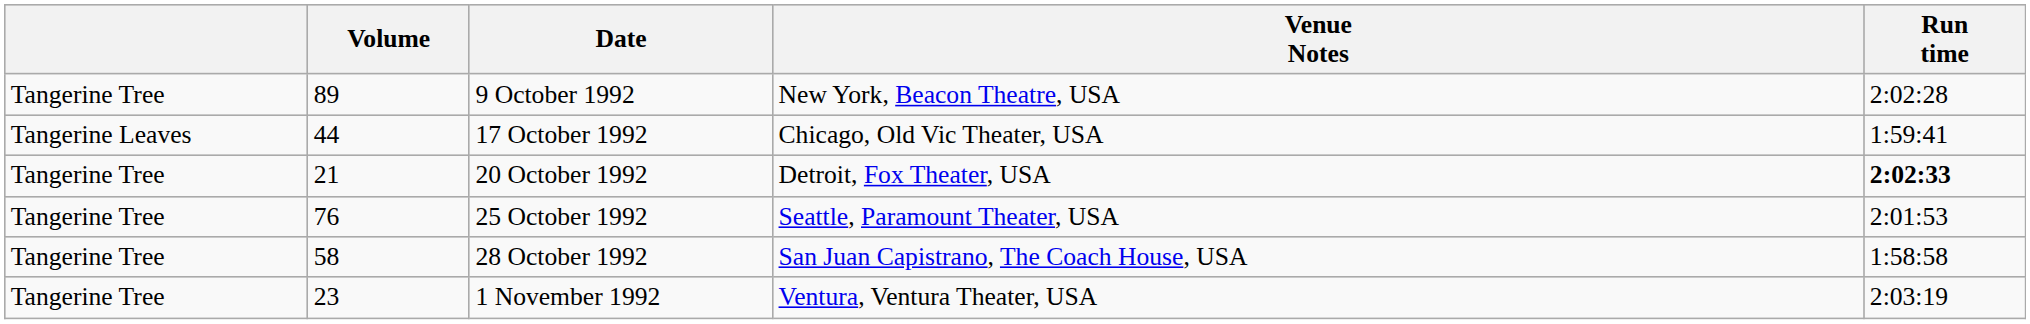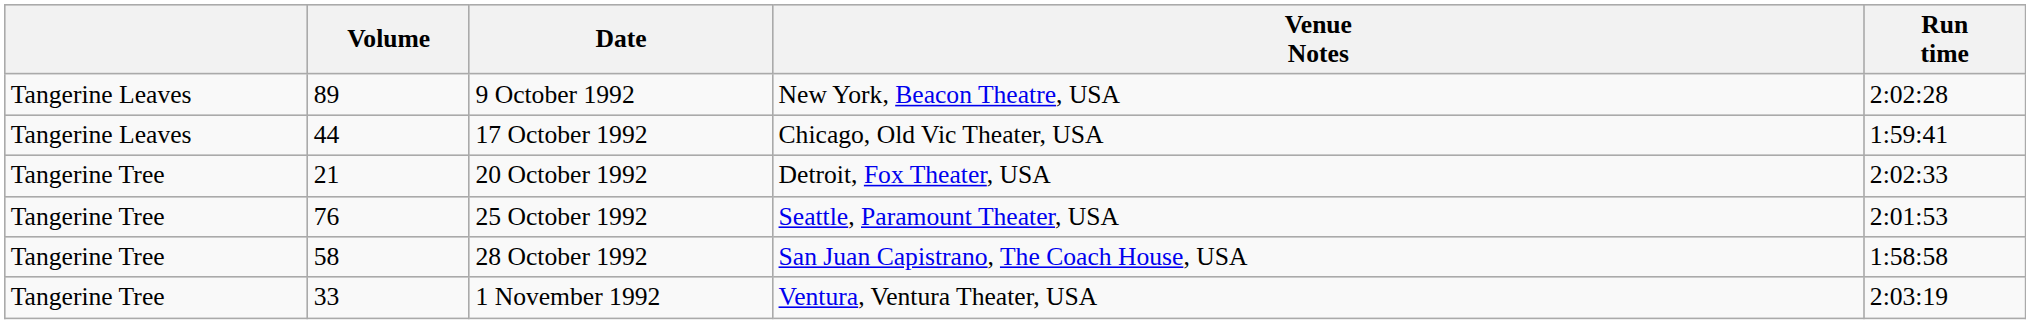 <table class="wikitable" style="width: 100%;">
 <tr>
 <th style="width: 15%;"></th>
 <th style="width: 8%;">Volume</th>
 <th style="width: 15%;">Date</th>
 <th>Venue<br>Notes</th>
 <th style="width: 8%;">Run<br>time</th>
 </tr>
 <tr>
-<td>Tangerine Tree</td>
+<td>Tangerine Leaves</td>
 <td>89</td>
 <td>9 October 1992</td>
 <td>New York, <a href='#'>Beacon Theatre</a>, USA</td>
 <td>2:02:28</td>
 </tr>
 <tr>
 <td>Tangerine Leaves</td>
 <td>44</td>
 <td>17 October 1992</td>
 <td>Chicago, Old Vic Theater, USA</td>
 <td>1:59:41</td>
 </tr>
 <tr>
 <td>Tangerine Tree</td>
 <td>21</td>
 <td>20 October 1992</td>
 <td>Detroit, <a href='#'>Fox Theater</a>, USA</td>
-<td><strong>2:02:33</strong></td>
+<td>2:02:33</td>
 </tr>
 <tr>
 <td>Tangerine Tree</td>
 <td>76</td>
 <td>25 October 1992</td>
 <td><a href='#'>Seattle</a>, <a href='#'>Paramount Theater</a>, USA</td>
 <td>2:01:53</td>
 </tr>
 <tr>
 <td>Tangerine Tree</td>
 <td>58</td>
 <td>28 October 1992</td>
 <td><a href='#'>San Juan Capistrano</a>, <a href='#'>The Coach House</a>, USA</td>
 <td>1:58:58</td>
 </tr>
 <tr>
 <td>Tangerine Tree</td>
-<td>23</td>
+<td>33</td>
 <td>1 November 1992</td>
 <td><a href='#'>Ventura</a>, Ventura Theater, USA</td>
 <td>2:03:19</td>
 </tr>
 </table>
